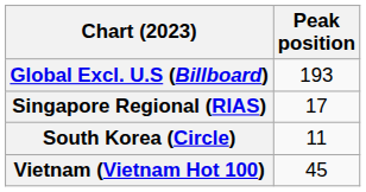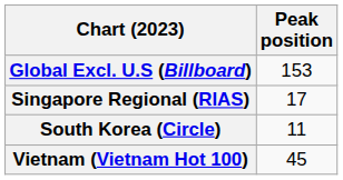 <table class="wikitable plainrowheaders sortable" style="text-align:center">
 <tr>
 <th scope="col">Chart (2023)</th>
 <th scope="col">Peak<br>position</th>
 </tr>
 <tr>
 <th scope="row"><a href='#'>Global Excl. U.S</a> (<em><a href='#'>Billboard</a></em>)</th>
-<td>193</td>
+<td>153</td>
 </tr>
 <tr>
 <th scope="row">Singapore Regional (<a href='#'>RIAS</a>)</th>
 <td>17</td>
 </tr>
 <tr>
 <th scope="row">South Korea (<a href='#'>Circle</a>)</th>
 <td>11</td>
 </tr>
 <tr>
 <th scope="row">Vietnam (<a href='#'>Vietnam Hot 100</a>)</th>
 <td>45</td>
 </tr>
 </table>
